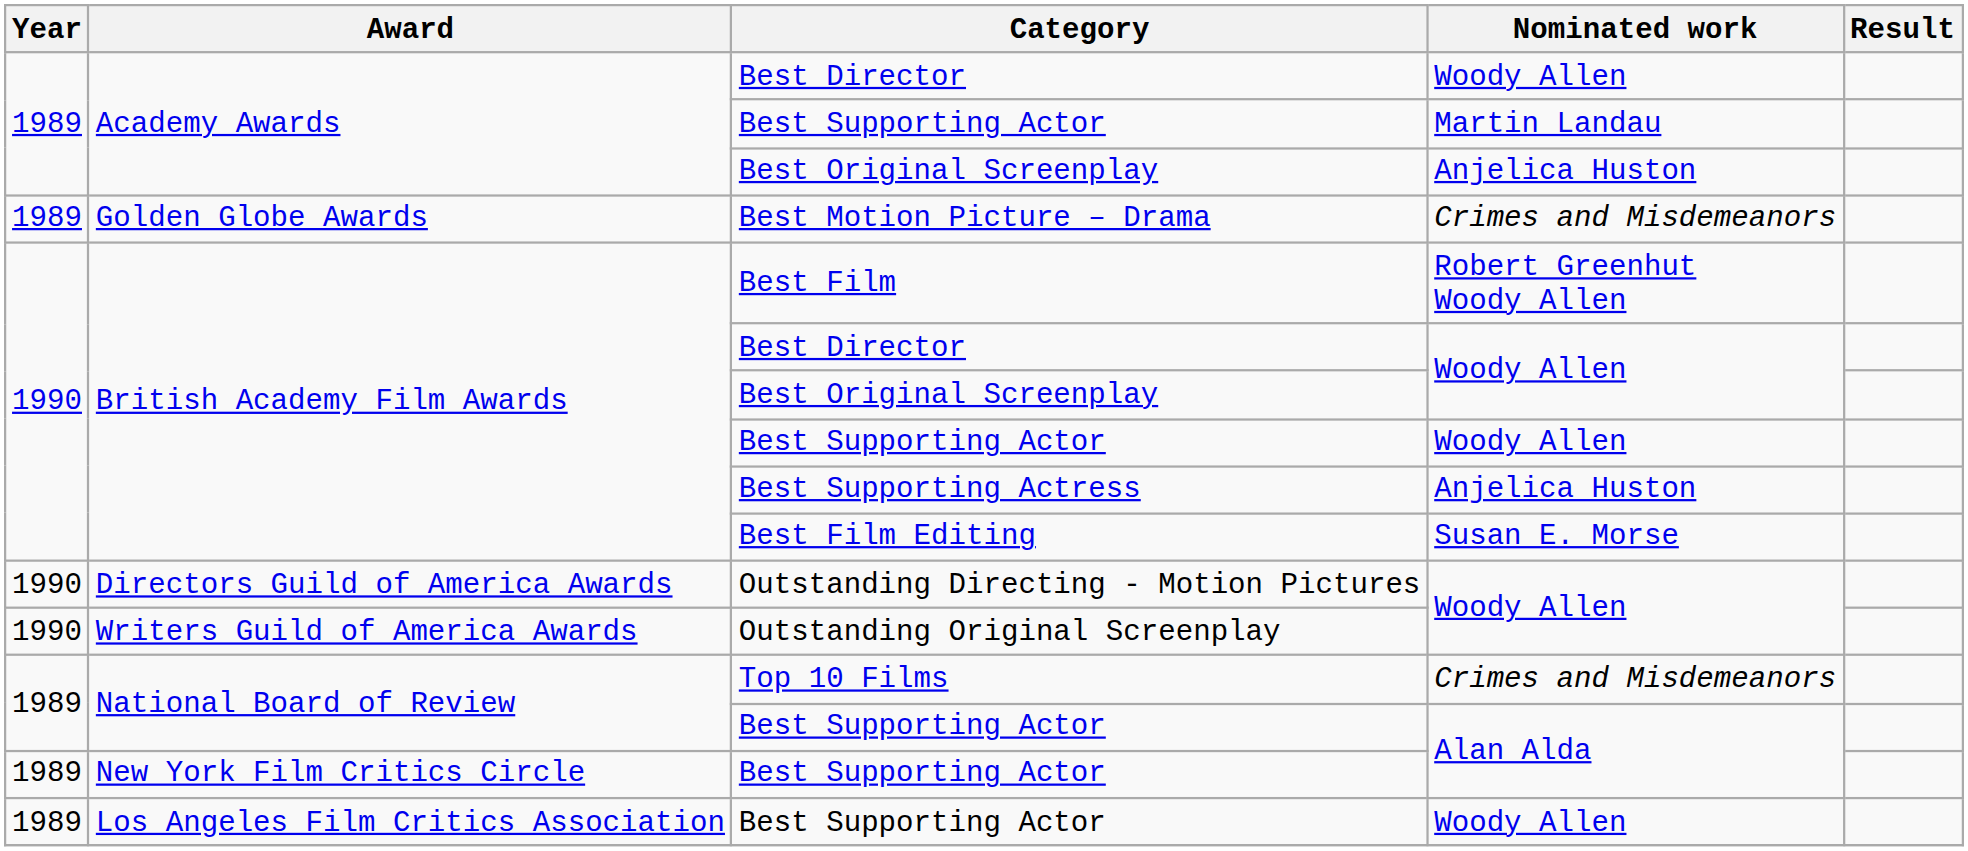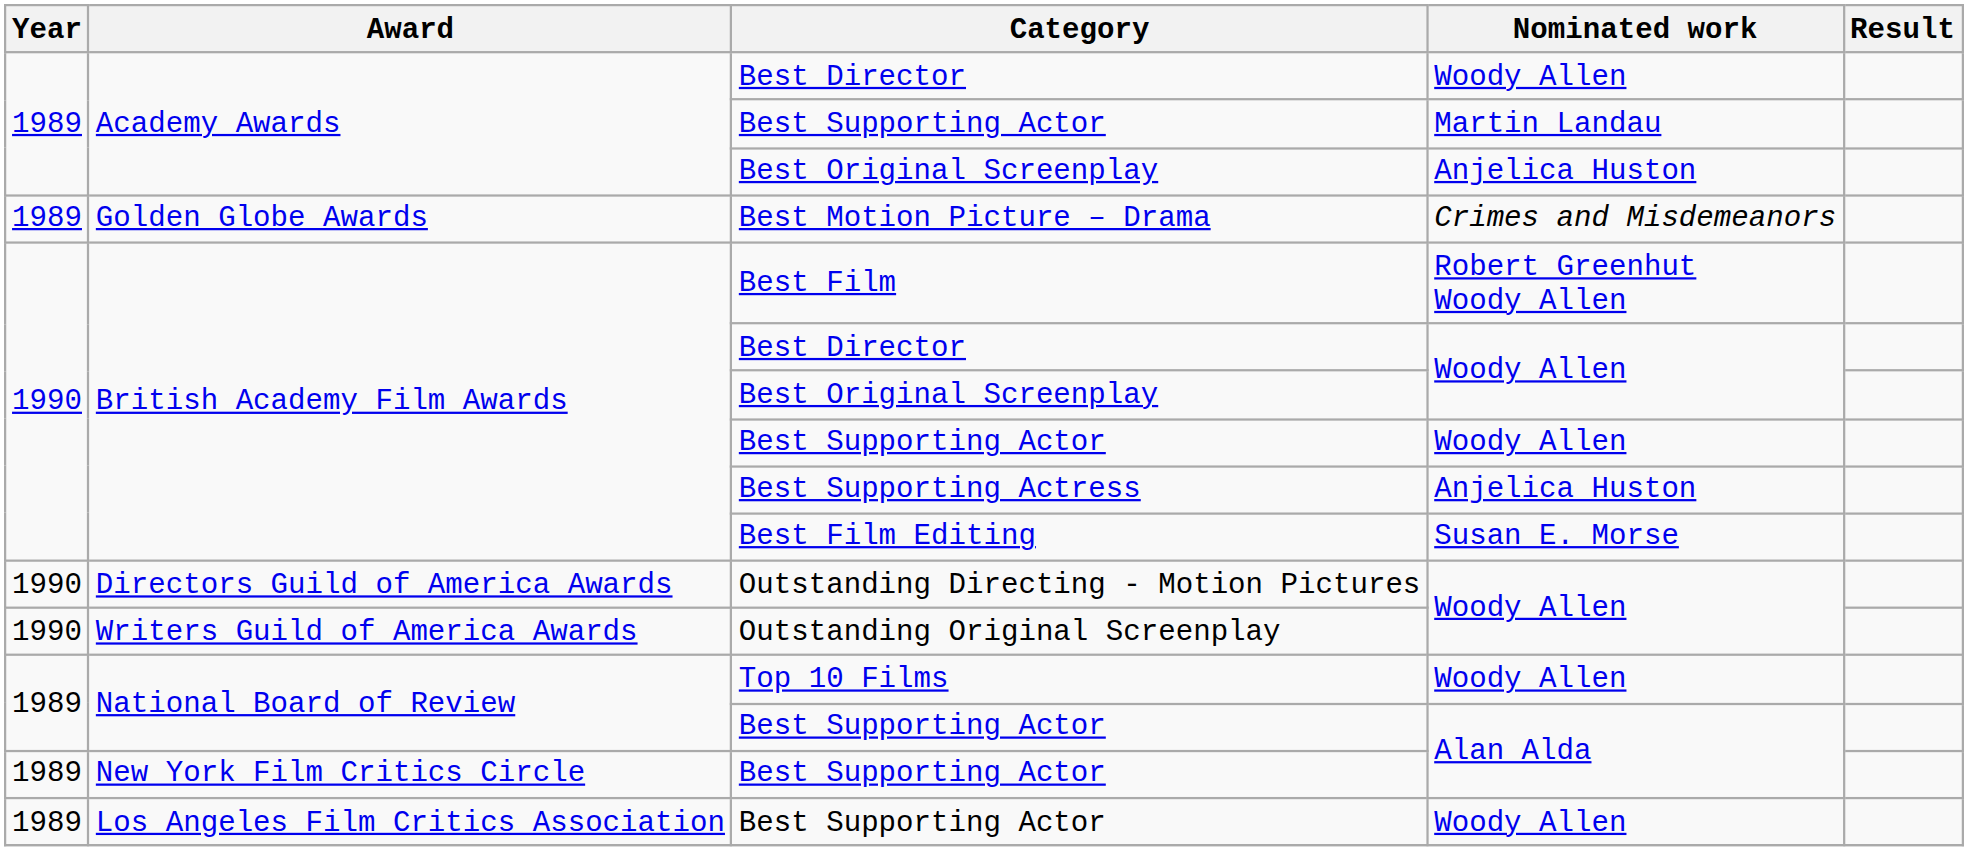 <table class="wikitable">
 <tr>
 <th>Year</th>
 <th>Award</th>
 <th>Category</th>
 <th>Nominated work</th>
 <th>Result</th>
 </tr>
 <tr>
 <td rowspan=3><a href='#'>1989</a></td>
 <td rowspan=3><a href='#'>Academy Awards</a></td>
 <td><a href='#'>Best Director</a></td>
 <td><a href='#'>Woody Allen</a></td>
 <td></td>
 </tr>
 <tr>
 <td><a href='#'>Best Supporting Actor</a></td>
 <td><a href='#'>Martin Landau</a></td>
 <td></td>
 </tr>
 <tr>
 <td><a href='#'>Best Original Screenplay</a></td>
 <td><a href='#'>Anjelica Huston</a></td>
 <td></td>
 </tr>
 <tr>
 <td><a href='#'>1989</a></td>
 <td><a href='#'>Golden Globe Awards</a></td>
 <td><a href='#'>Best Motion Picture – Drama</a></td>
 <td><em>Crimes and Misdemeanors</em></td>
 <td></td>
 </tr>
 <tr>
 <td rowspan=6><a href='#'>1990</a></td>
 <td rowspan=6><a href='#'>British Academy Film Awards</a></td>
 <td><a href='#'>Best Film</a></td>
 <td><a href='#'>Robert Greenhut</a> <br> <a href='#'>Woody Allen</a></td>
 <td></td>
 </tr>
 <tr>
 <td><a href='#'>Best Director</a></td>
 <td rowspan=2><a href='#'>Woody Allen</a></td>
 <td></td>
 </tr>
 <tr>
 <td><a href='#'>Best Original Screenplay</a></td>
 <td></td>
 </tr>
 <tr>
 <td><a href='#'>Best Supporting Actor</a></td>
 <td><a href='#'>Woody Allen</a></td>
 <td></td>
 </tr>
 <tr>
 <td><a href='#'>Best Supporting Actress</a></td>
 <td><a href='#'>Anjelica Huston</a></td>
 <td></td>
 </tr>
 <tr>
 <td><a href='#'>Best Film Editing</a></td>
 <td><a href='#'>Susan E. Morse</a></td>
 <td></td>
 </tr>
 <tr>
 <td>1990</td>
 <td><a href='#'>Directors Guild of America Awards</a></td>
 <td>Outstanding Directing - Motion Pictures</td>
 <td rowspan=2><a href='#'>Woody Allen</a></td>
 <td></td>
 </tr>
 <tr>
 <td>1990</td>
 <td><a href='#'>Writers Guild of America Awards</a></td>
 <td>Outstanding Original Screenplay</td>
 <td></td>
 </tr>
 <tr>
 <td rowspan=2>1989</td>
 <td rowspan=2><a href='#'>National Board of Review</a></td>
 <td><a href='#'>Top 10 Films</a></td>
-<td><em>Crimes and Misdemeanors</em></td>
+<td><a href='#'>Woody Allen</a></td>
 <td></td>
 </tr>
 <tr>
 <td><a href='#'>Best Supporting Actor</a></td>
 <td rowspan=2><a href='#'>Alan Alda</a></td>
 <td></td>
 </tr>
 <tr>
 <td>1989</td>
 <td><a href='#'>New York Film Critics Circle</a></td>
 <td><a href='#'>Best Supporting Actor</a></td>
 <td></td>
 </tr>
 <tr>
 <td>1989</td>
 <td><a href='#'>Los Angeles Film Critics Association</a></td>
 <td>Best Supporting Actor</td>
 <td><a href='#'>Woody Allen</a></td>
 <td></td>
 </tr>
 <tr>
 </tr>
 </table>
